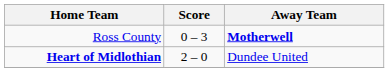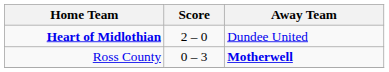 <table class="wikitable" style="border-collapse: collapse;">
 <tr>
 <th align="right" width="185">Home Team</th>
 <th align="center" width="65"> Score </th>
 <th align="left" width="185">Away Team</th>
 </tr>
 <tr>
+<td style="text-align: right;"><strong><a href='#'>Heart of Midlothian</a></strong></td>
+<td style="text-align: center;">2 – 0</td>
+<td style="text-align: left;"><a href='#'>Dundee United</a></td>
+</tr>
+<tr>
 <td style="text-align: right;"><a href='#'>Ross County</a></td>
 <td style="text-align: center;">0 – 3</td>
 <td style="text-align: left;"><strong><a href='#'>Motherwell</a></strong></td>
 </tr>
 <tr>
-<td style="text-align: right;"><strong><a href='#'>Heart of Midlothian</a></strong></td>
-<td style="text-align: center;">2 – 0</td>
-<td style="text-align: left;"><a href='#'>Dundee United</a></td>
-</tr>
-<tr>
 </tr>
 </table>
